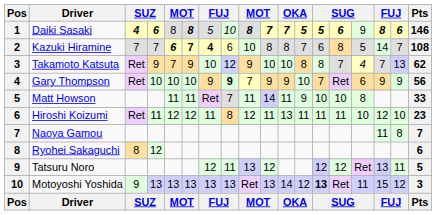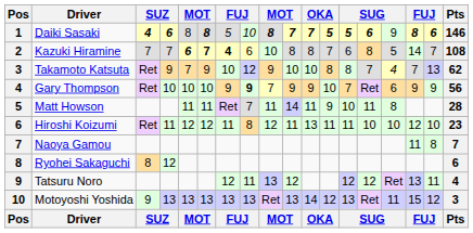 <table class="wikitable" style="font-size: 85%; text-align:center">
 <tr valign="top">
 <th valign="middle">Pos</th>
 <th valign="middle">Driver</th>
 <th colspan=2><a href='#'>SUZ</a></th>
 <th colspan=2><a href='#'>MOT</a></th>
 <th colspan=2><a href='#'>FUJ</a></th>
 <th colspan=2><a href='#'>MOT</a></th>
 <th colspan=2><a href='#'>OKA</a></th>
 <th colspan=3><a href='#'>SUG</a></th>
 <th colspan=2><a href='#'>FUJ</a></th>
 <th valign="middle">Pts</th>
 </tr>
 <tr>
 <th>1</th>
 <td align=left> <a href='#'>Daiki Sasaki</a></td>
 <td style="background:#FFFFBF;"><strong><em>4</em></strong></td>
 <td style="background:#FFFFBF;"><strong><em>6</em></strong></td>
 <td style="background:#DFDFDF;">8</td>
 <td style="background:#DFDFDF;"><strong><em>8</em></strong></td>
 <td style="background:#DFDFDF;"><em>5</em></td>
 <td style="background:#DFFFDF;"><em>10</em></td>
 <td style="background:#DFDFDF;"><strong><em>8</em></strong></td>
 <td style="background:#FFFFBF;"><strong><em>7</em></strong></td>
 <td style="background:#FFFFBF;"><strong><em>7</em></strong></td>
 <td style="background:#FFFFBF;"><strong><em>5</em></strong></td>
 <td style="background:#FFFFBF;"><strong><em>5</em></strong></td>
 <td style="background:#FFFFBF;"><strong><em>6</em></strong></td>
 <td style="background:#DFFFDF;">9</td>
 <td style="background:#FFFFBF;"><strong><em>8</em></strong></td>
 <td style="background:#FFFFBF;"><strong><em>6</em></strong></td>
 <th>146</th>
 </tr>
 <tr>
 <th>2</th>
 <td align=left> <a href='#'>Kazuki Hiramine</a></td>
 <td style="background:#DFDFDF;">7</td>
 <td style="background:#DFDFDF;">7</td>
 <td style="background:#FFFFBF;"><strong><em>6</em></strong></td>
 <td style="background:#FFFFBF;"><strong>7</strong></td>
 <td style="background:#FFFFBF;"><strong>4</strong></td>
 <td style="background:#FFFFBF;">6</td>
 <td style="background:#DFFFDF;">10</td>
 <td style="background:#DFDFDF;">8</td>
 <td style="background:#DFDFDF;">8</td>
 <td style="background:#DFDFDF;">7</td>
 <td style="background:#DFDFDF;">6</td>
 <td style="background:#FFDF9F;">8</td>
 <td style="background:#DFDFDF;">5</td>
 <td style="background:#DFFFDF;">14</td>
 <td style="background:#DFDFDF;">7</td>
 <th>108</th>
 </tr>
 <tr>
 <th>3</th>
 <td align=left> <a href='#'>Takamoto Katsuta</a></td>
 <td style="background:#EFCFFF;">Ret</td>
 <td style="background:#FFDF9F;">9</td>
 <td style="background:#FFDF9F;">7</td>
 <td style="background:#FFDF9F;">9</td>
 <td style="background:#DFFFDF;">10</td>
 <td style="background:#CFCFFF;">12</td>
 <td style="background:#FFDF9F;">9</td>
 <td style="background:#DFFFDF;">10</td>
 <td style="background:#DFFFDF;">10</td>
 <td style="background:#FFDF9F;">8</td>
 <td style="background:#DFFFDF;">8</td>
 <td style="background:#DFDFDF;">7</td>
 <td style="background:#FFFFBF;"><em>4</em></td>
 <td style="background:#DFDFDF;">7</td>
 <td style="background:#CFCFFF;">13</td>
 <th>62</th>
 </tr>
 <tr>
 <th>4</th>
 <td align=left> <a href='#'>Gary Thompson</a></td>
 <td style="background:#EFCFFF;">Ret</td>
 <td style="background:#DFFFDF;">10</td>
 <td style="background:#DFFFDF;">10</td>
 <td style="background:#DFFFDF;">10</td>
 <td style="background:#FFDF9F;">9</td>
 <td style="background:#DFFFDF;"><strong>9</strong></td>
 <td style="background:#FFFFBF;">7</td>
 <td style="background:#FFDF9F;">9</td>
 <td style="background:#FFDF9F;">9</td>
 <td style="background:#DFFFDF;">10</td>
 <td style="background:#FFDF9F;">7</td>
 <td style="background:#EFCFFF;">Ret</td>
 <td style="background:#FFDF9F;">6</td>
 <td style="background:#FFDF9F;">9</td>
 <td style="background:#DFFFDF;">9</td>
 <th>56</th>
 </tr>
 <tr>
 <th>5</th>
 <td align=left> <a href='#'>Matt Howson</a></td>
 <td></td>
 <td></td>
 <td style="background:#DFFFDF;">11</td>
 <td style="background:#DFFFDF;">11</td>
 <td style="background:#EFCFFF;">Ret</td>
 <td style="background:#DFDFDF;">7</td>
 <td style="background:#DFFFDF;">11</td>
 <td style="background:#CFCFFF;">14</td>
 <td style="background:#DFFFDF;">11</td>
 <td style="background:#DFFFDF;">9</td>
 <td style="background:#DFFFDF;">10</td>
-<td style="background:#DFFFDF;">10</td>
+<td style="background:#DFFFDF;">11</td>
 <td style="background:#DFFFDF;">8</td>
 <td></td>
 <td></td>
-<th>33</th>
+<th>28</th>
 </tr>
 <tr>
 <th>6</th>
 <td align=left> <a href='#'>Hiroshi Koizumi</a></td>
 <td style="background:#EFCFFF;">Ret</td>
 <td style="background:#DFFFDF;">11</td>
 <td style="background:#DFFFDF;">12</td>
 <td style="background:#DFFFDF;">12</td>
 <td style="background:#DFFFDF;">11</td>
 <td style="background:#FFDF9F;">8</td>
 <td style="background:#DFFFDF;">12</td>
 <td style="background:#DFFFDF;">11</td>
 <td style="background:#DFFFDF;">13</td>
 <td style="background:#DFFFDF;">11</td>
 <td style="background:#DFFFDF;">11</td>
-<td style="background:#DFFFDF;">11</td>
+<td style="background:#DFFFDF;">10</td>
 <td style="background:#DFFFDF;">10</td>
 <td style="background:#DFFFDF;">12</td>
 <td style="background:#DFFFDF;">10</td>
 <th>23</th>
 </tr>
 <tr>
 <th>7</th>
 <td align=left> <a href='#'>Naoya Gamou</a></td>
 <td></td>
 <td></td>
 <td></td>
 <td></td>
 <td></td>
 <td></td>
 <td></td>
 <td></td>
 <td></td>
 <td></td>
 <td></td>
 <td></td>
 <td></td>
 <td style="background:#DFFFDF;">11</td>
 <td style="background:#DFFFDF;">8</td>
 <th>7</th>
 </tr>
 <tr>
 <th>8</th>
 <td align=left> <a href='#'>Ryohei Sakaguchi</a></td>
 <td style="background:#FFDF9F;">8</td>
 <td style="background:#DFFFDF;">12</td>
 <td></td>
 <td></td>
 <td></td>
 <td></td>
 <td></td>
 <td></td>
 <td></td>
 <td></td>
 <td></td>
 <td></td>
 <td></td>
 <td></td>
 <td></td>
 <th>6</th>
 </tr>
 <tr>
 <th>9</th>
 <td align=left> Tatsuru Noro</td>
 <td></td>
 <td></td>
 <td></td>
 <td></td>
 <td style="background:#DFFFDF;">12</td>
 <td style="background:#DFFFDF;">11</td>
 <td style="background:#CFCFFF;">13</td>
 <td style="background:#DFFFDF;">12</td>
 <td></td>
 <td></td>
 <td style="background:#CFCFFF;">12</td>
 <td style="background:#DFFFDF;">12</td>
 <td style="background:#EFCFFF;">Ret</td>
 <td style="background:#CFCFFF;">13</td>
 <td style="background:#DFFFDF;">11</td>
-<th>5</th>
+<th>4</th>
 </tr>
 <tr>
 <th>10</th>
 <td align=left> Motoyoshi Yoshida</td>
 <td style="background:#DFFFDF;">9</td>
 <td style="background:#CFCFFF;">13</td>
 <td style="background:#CFCFFF;">13</td>
 <td style="background:#CFCFFF;">13</td>
 <td style="background:#CFCFFF;">13</td>
 <td style="background:#CFCFFF;">13</td>
 <td style="background:#EFCFFF;">Ret</td>
 <td style="background:#CFCFFF;">13</td>
 <td style="background:#CFCFFF;">14</td>
 <td style="background:#CFCFFF;">12</td>
-<td style="background:#CFCFFF;"><strong>13</strong></td>
+<td style="background:#CFCFFF;">13</td>
 <td style="background:#EFCFFF;">Ret</td>
 <td style="background:#CFCFFF;">11</td>
 <td style="background:#CFCFFF;">15</td>
 <td style="background:#CFCFFF;">12</td>
 <th>3</th>
 </tr>
 <tr valign="top">
 <th valign="middle">Pos</th>
 <th valign="middle">Driver</th>
 <th colspan=2><a href='#'>SUZ</a></th>
 <th colspan=2><a href='#'>MOT</a></th>
 <th colspan=2><a href='#'>FUJ</a></th>
 <th colspan=2><a href='#'>MOT</a></th>
 <th colspan=2><a href='#'>OKA</a></th>
 <th colspan=3><a href='#'>SUG</a></th>
 <th colspan=2><a href='#'>FUJ</a></th>
 <th valign="middle">Pts</th>
 </tr>
 </table>
